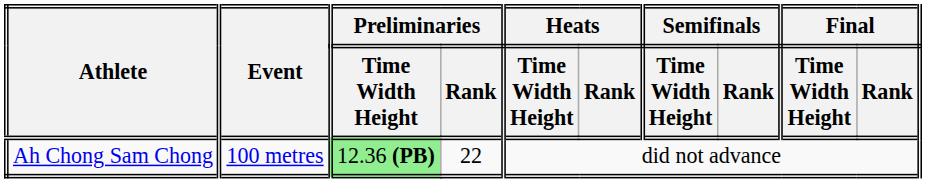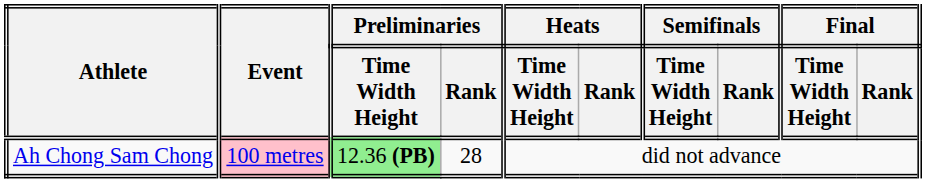 <table class=wikitable style="font-size:90%; border: double;">
 <tr>
 <th rowspan="2" style="border-right:double">Athlete</th>
 <th rowspan="2" style="border-right:double">Event</th>
 <th colspan="2" style="border-right:double; border-bottom:double;">Preliminaries</th>
 <th colspan="2" style="border-right:double; border-bottom:double;">Heats</th>
 <th colspan="2" style="border-right:double; border-bottom:double;">Semifinals</th>
 <th colspan="2" style="border-right:double; border-bottom:double;">Final</th>
 </tr>
 <tr>
 <th>Time<br>Width<br>Height</th>
 <th style="border-right:double">Rank</th>
 <th>Time<br>Width<br>Height</th>
 <th style="border-right:double">Rank</th>
 <th>Time<br>Width<br>Height</th>
 <th style="border-right:double">Rank</th>
 <th>Time<br>Width<br>Height</th>
 <th style="border-right:double">Rank</th>
 </tr>
 <tr style="border-top: double;">
 <td style="border-right:double"><a href='#'>Ah Chong Sam Chong</a></td>
-<td style="border-right:double"><a href='#'>100 metres</a></td>
+<td style="background: pink; border-right:double"><a href='#'>100 metres</a></td>
 <td align=center style="background: lightgreen;">12.36 <strong>(PB)</strong></td>
-<td align=center style="border-right:double">22</td>
+<td align=center style="border-right:double">28</td>
 <td align=center style="border-right:double" colspan=6>did not advance</td>
 </tr>
 </table>
